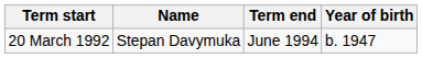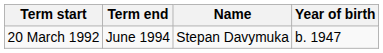 <table class="wikitable">
 <tr>
 <th>Term start</th>
+<th>Term end</th>
 <th>Name</th>
-<th>Term end</th>
 <th>Year of birth</th>
 </tr>
 <tr>
 <td>20 March 1992</td>
+<td>June 1994</td>
 <td>Stepan Davymuka</td>
-<td>June 1994</td>
 <td>b. 1947</td>
 </tr>
 </table>
